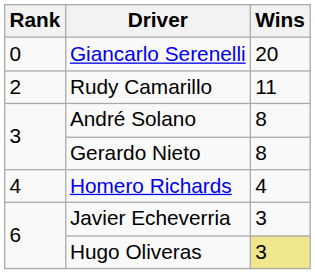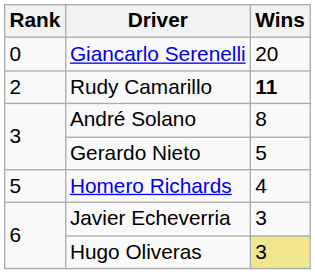 <table class="wikitable">
 <tr>
 <th>Rank</th>
 <th>Driver</th>
 <th>Wins</th>
 </tr>
 <tr>
 <td>0</td>
 <td> <a href='#'>Giancarlo Serenelli</a></td>
 <td>20</td>
 </tr>
 <tr>
 <td>2</td>
 <td> Rudy Camarillo</td>
-<td>11</td>
+<td><strong>11</strong></td>
 </tr>
 <tr>
 <td rowspan=2>3</td>
 <td> André Solano</td>
 <td>8</td>
 </tr>
 <tr>
 <td> Gerardo Nieto</td>
-<td>8</td>
+<td>5</td>
 </tr>
 <tr>
-<td>4</td>
+<td>5</td>
 <td> <a href='#'>Homero Richards</a></td>
 <td>4</td>
 </tr>
 <tr>
 <td rowspan=2>6</td>
 <td> Javier Echeverria</td>
 <td>3</td>
 </tr>
 <tr>
 <td> Hugo Oliveras</td>
 <td style="background: khaki;">3</td>
 </tr>
 </table>
